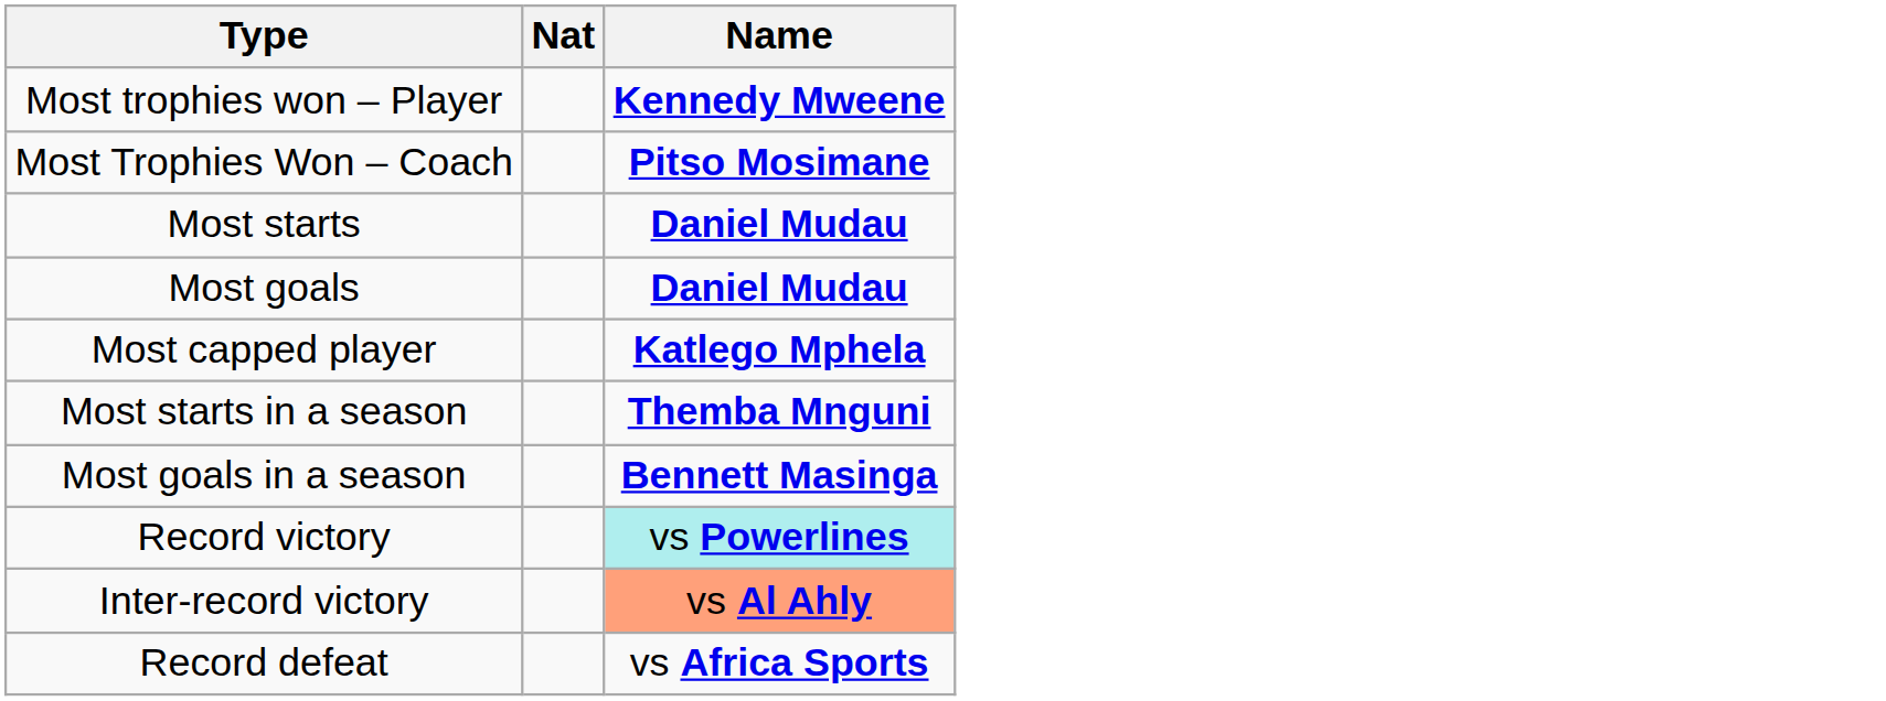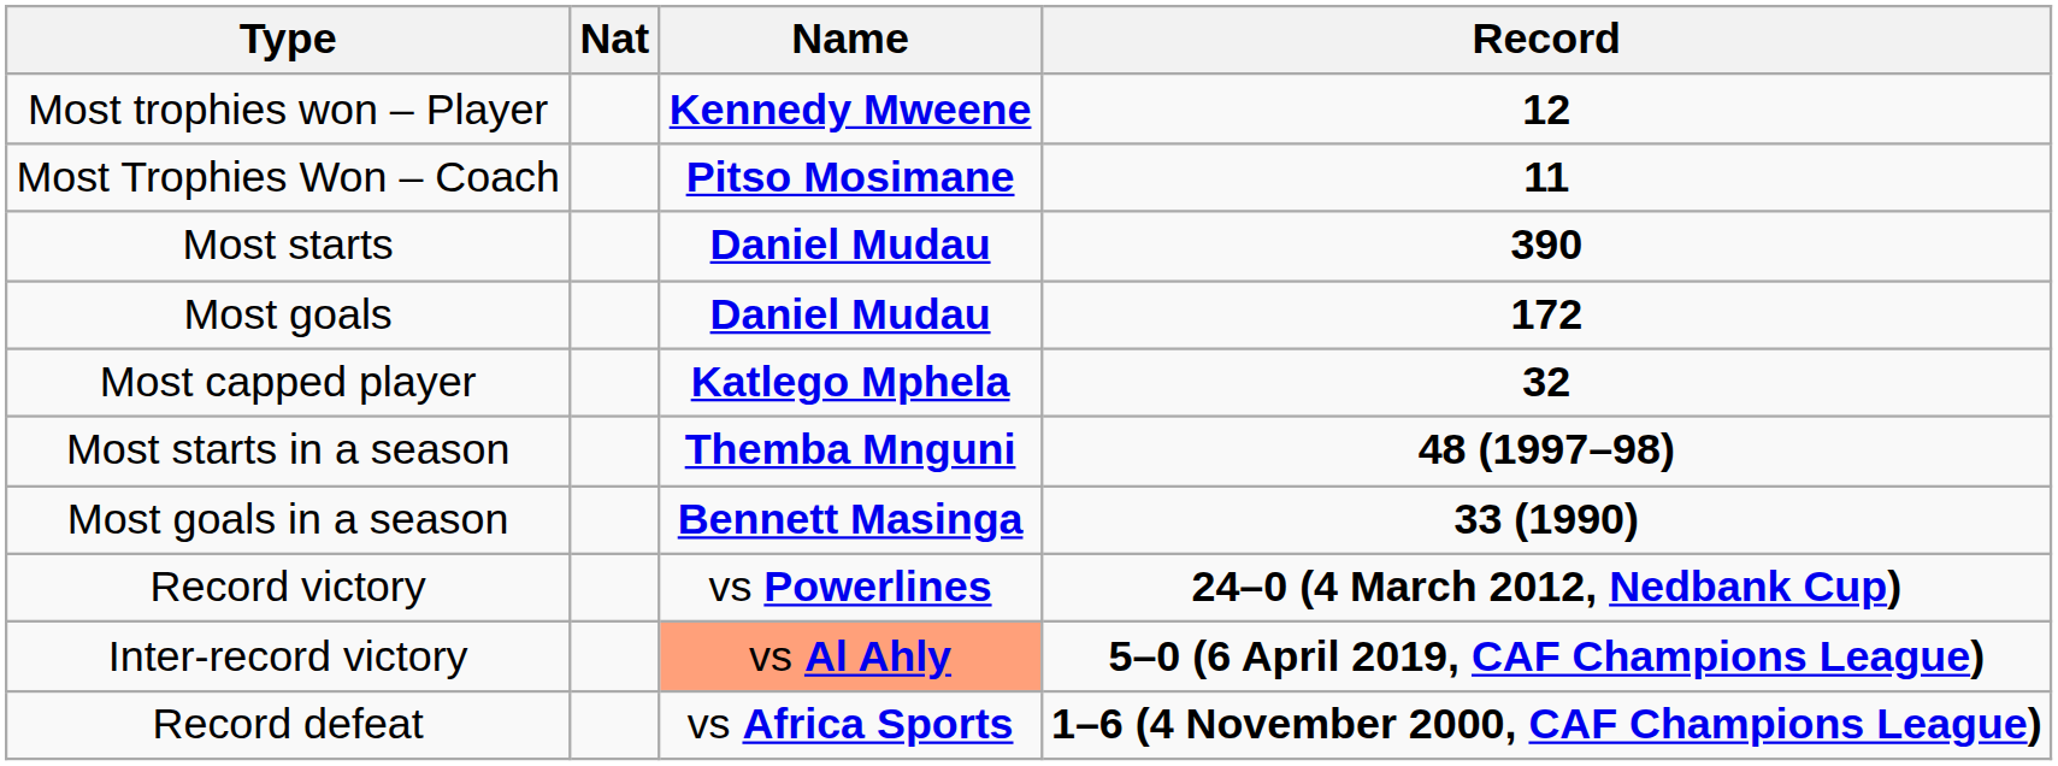 <table Class="wikitable" style="text-align: center;">
 <tr>
 <th rowspan="1">Type</th>
 <th rowspan="1">Nat</th>
 <th rowspan="1">Name</th>
+<th rowspan="1">Record</th>
 </tr>
 <tr>
 <td>Most trophies won – Player</td>
 <td></td>
 <td><strong><a href='#'>Kennedy Mweene</a></strong></td>
+<td><strong>12</strong></td>
 </tr>
 <tr>
 <td>Most Trophies Won – Coach</td>
 <td></td>
 <td><strong><a href='#'>Pitso Mosimane</a></strong></td>
+<td><strong>11</strong></td>
 </tr>
 <tr>
 <td>Most starts</td>
 <td></td>
 <td><strong><a href='#'>Daniel Mudau</a></strong></td>
+<td><strong>390</strong></td>
 </tr>
 <tr>
 <td>Most goals</td>
 <td></td>
 <td><strong><a href='#'>Daniel Mudau</a></strong></td>
+<td><strong>172</strong></td>
 </tr>
 <tr>
 <td>Most capped player</td>
 <td></td>
 <td><strong><a href='#'>Katlego Mphela</a></strong></td>
+<td><strong>32</strong></td>
 </tr>
 <tr>
 <td>Most starts in a season</td>
 <td></td>
 <td><strong><a href='#'>Themba Mnguni</a></strong></td>
+<td><strong>48 (1997–98)</strong></td>
 </tr>
 <tr>
 <td>Most goals in a season</td>
 <td></td>
 <td><strong><a href='#'>Bennett Masinga</a></strong></td>
+<td><strong>33 (1990)</strong></td>
 </tr>
 <tr>
 <td>Record victory</td>
 <td></td>
-<td style="background: paleturquoise;">vs <strong><a href='#'>Powerlines</a></strong></td>
+<td>vs <strong><a href='#'>Powerlines</a></strong></td>
+<td><strong>24–0 (4 March 2012, <a href='#'>Nedbank Cup</a>)</strong></td>
 </tr>
 <tr>
 <td>Inter-record victory</td>
 <td></td>
 <td style="background: lightsalmon;">vs <strong><a href='#'>Al Ahly</a></strong></td>
+<td><strong>5–0 (6 April 2019, <a href='#'>CAF Champions League</a>)</strong></td>
 </tr>
 <tr>
 <td>Record defeat</td>
 <td></td>
 <td>vs <strong><a href='#'>Africa Sports</a></strong></td>
+<td><strong>1–6 (4 November 2000, <a href='#'>CAF Champions League</a>)</strong></td>
 </tr>
 </table>
